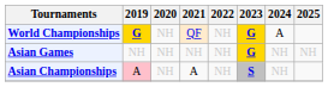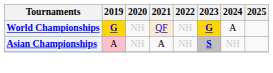 <table class="wikitable" style="font-size: 90%; text-align:center">
 <tr>
 <th>Tournaments</th>
 <th>2019</th>
 <th>2020</th>
 <th>2021</th>
 <th>2022</th>
 <th>2023</th>
 <th>2024</th>
 <th>2025</th>
 </tr>
 <tr>
 <td bgcolor="#ECF2FF"; align="left"><strong><a href='#'>World Championships</a></strong></td>
 <td bgcolor=gold><strong><a href='#'>G</a></strong></td>
 <td style=color:#ccc>NH</td>
 <td bgcolor=FFEBCD><a href='#'>QF</a></td>
 <td style=color:#ccc>NH</td>
 <td bgcolor=gold><strong><a href='#'>G</a></strong></td>
 <td>A</td>
 <td></td>
 </tr>
 <tr>
-<td bgcolor="#ECF2FF"; align="left"><strong><a href='#'>Asian Games</a></strong></td>
-<td style=color:#ccc>NH</td>
-<td style=color:#ccc>NH</td>
-<td style=color:#ccc>NH</td>
-<td style=color:#ccc>NH</td>
-<td bgcolor=gold><strong><a href='#'>G</a></strong></td>
-<td style=color:#ccc>NH</td>
-<td style=color:#ccc>NH</td>
-</tr>
-<tr>
 <td bgcolor="#ECF2FF"; align="left"><strong><a href='#'>Asian Championships</a></strong></td>
 <td style="background: pink;">A</td>
 <td style=color:#ccc>NH</td>
 <td>A</td>
 <td style=color:#ccc>NH</td>
 <td bgcolor=silver><strong><a href='#'>S</a></strong></td>
 <td style=color:#ccc>NH</td>
 <td></td>
 </tr>
 <tr>
 </tr>
 </table>
